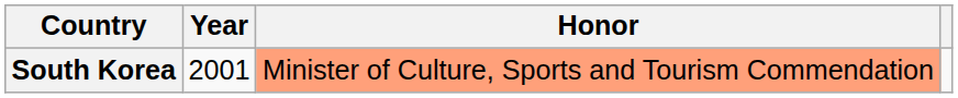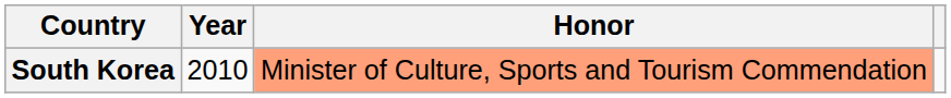 <table class="wikitable plainrowheaders sortable" style="margin-right: 0;">
 <tr>
 <th scope="col">Country</th>
 <th scope="col">Year</th>
 <th scope="col">Honor</th>
 <th scope="col" class="unsortable"></th>
 </tr>
 <tr>
 <th scope="row">South Korea</th>
-<td style="text-align:center">2001</td>
+<td style="text-align:center">2010</td>
 <td style="background: lightsalmon;">Minister of Culture, Sports and Tourism Commendation</td>
 <td style="text-align:center"></td>
 </tr>
 </table>
